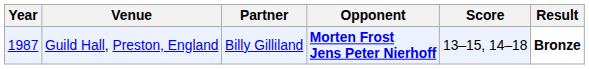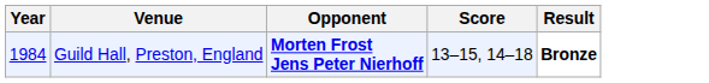 <table class="sortable wikitable" style="font-size: 90%;">
 <tr>
 <th>Year</th>
 <th>Venue</th>
-<th>Partner</th>
 <th>Opponent</th>
 <th>Score</th>
 <th>Result</th>
 </tr>
 <tr style="background:#ECF2FF">
-<td align="center"><a href='#'>1987</a></td>
+<td align="center"><a href='#'>1984</a></td>
 <td align="left"><a href='#'>Guild Hall</a>, <a href='#'>Preston, England</a></td>
-<td align="left"> <a href='#'>Billy Gilliland</a></td>
 <td align="left"><strong> <a href='#'>Morten Frost</a> <br>  <a href='#'>Jens Peter Nierhoff</a></strong></td>
 <td align="left">13–15, 14–18</td>
 <td style="text-align:left; background:white"> <strong>Bronze</strong></td>
 </tr>
 </table>
